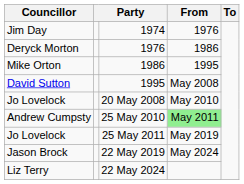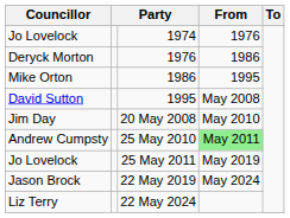 <table class=wikitable>
 <tr>
 <th>Councillor</th>
 <th colspan=2>Party</th>
 <th>From</th>
 <th>To</th>
 </tr>
 <tr>
-<td>Jim Day</td>
+<td>Jo Lovelock</td>
 <td></td>
 <td align=right>1974</td>
 <td align=right>1976</td>
 </tr>
 <tr>
 <td>Deryck Morton</td>
 <td></td>
 <td align=right>1976</td>
 <td align=right>1986</td>
 </tr>
 <tr>
 <td>Mike Orton</td>
 <td></td>
 <td align=right>1986</td>
 <td align=right>1995</td>
 </tr>
 <tr>
 <td><a href='#'>David Sutton</a></td>
 <td></td>
 <td align=right>1995</td>
 <td align=right>May 2008</td>
 </tr>
 <tr>
-<td>Jo Lovelock</td>
+<td>Jim Day</td>
 <td></td>
 <td align=right>20 May 2008</td>
 <td align=right>May 2010</td>
 </tr>
 <tr>
 <td>Andrew Cumpsty</td>
 <td></td>
 <td align=right>25 May 2010</td>
 <td align=right style="background: lightgreen;">May 2011</td>
 </tr>
 <tr>
 <td>Jo Lovelock</td>
 <td></td>
 <td align=right>25 May 2011</td>
 <td align=right>May 2019</td>
 </tr>
 <tr>
 <td>Jason Brock</td>
 <td></td>
 <td align=right>22 May 2019</td>
 <td align=right>May 2024</td>
 </tr>
 <tr>
 <td>Liz Terry</td>
 <td></td>
 <td align=right>22 May 2024</td>
 <td align=right></td>
 </tr>
 </table>
